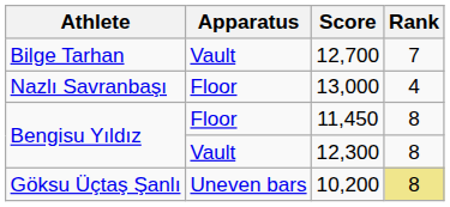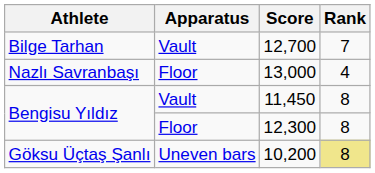 <table class=wikitable style="font-size:90%; text-align:center">
 <tr>
 <th>Athlete</th>
 <th>Apparatus</th>
 <th>Score</th>
 <th>Rank</th>
 </tr>
 <tr>
 <td align=left><a href='#'>Bilge Tarhan</a></td>
 <td align=left><a href='#'>Vault</a></td>
 <td>12,700</td>
 <td>7</td>
 </tr>
 <tr>
 <td align=left><a href='#'>Nazlı Savranbaşı</a></td>
 <td align=left><a href='#'>Floor</a></td>
 <td>13,000</td>
 <td>4</td>
 </tr>
 <tr>
 <td align=left rowspan=2><a href='#'>Bengisu Yıldız</a></td>
-<td align=left><a href='#'>Floor</a></td>
+<td align=left><a href='#'>Vault</a></td>
 <td>11,450</td>
 <td>8</td>
 </tr>
 <tr>
-<td align=left><a href='#'>Vault</a></td>
+<td align=left><a href='#'>Floor</a></td>
 <td>12,300</td>
 <td>8</td>
 </tr>
 <tr>
 <td align=left><a href='#'>Göksu Üçtaş Şanlı</a></td>
 <td align=left><a href='#'>Uneven bars</a></td>
 <td>10,200</td>
 <td style="background: khaki;">8</td>
 </tr>
 </table>
